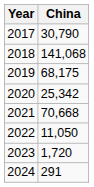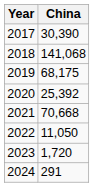 <table class="wikitable">
 <tr>
 <th>Year</th>
 <th>China</th>
 </tr>
 <tr>
 <td>2017</td>
-<td>30,790</td>
+<td>30,390</td>
 </tr>
 <tr>
 <td>2018</td>
 <td>141,068</td>
 </tr>
 <tr>
 <td>2019</td>
 <td>68,175</td>
 </tr>
 <tr>
 <td>2020</td>
-<td>25,342</td>
+<td>25,392</td>
 </tr>
 <tr>
 <td>2021</td>
 <td>70,668</td>
 </tr>
 <tr>
 <td>2022</td>
 <td>11,050</td>
 </tr>
 <tr>
 <td>2023</td>
 <td>1,720</td>
 </tr>
 <tr>
 <td>2024</td>
 <td>291</td>
 </tr>
 </table>
